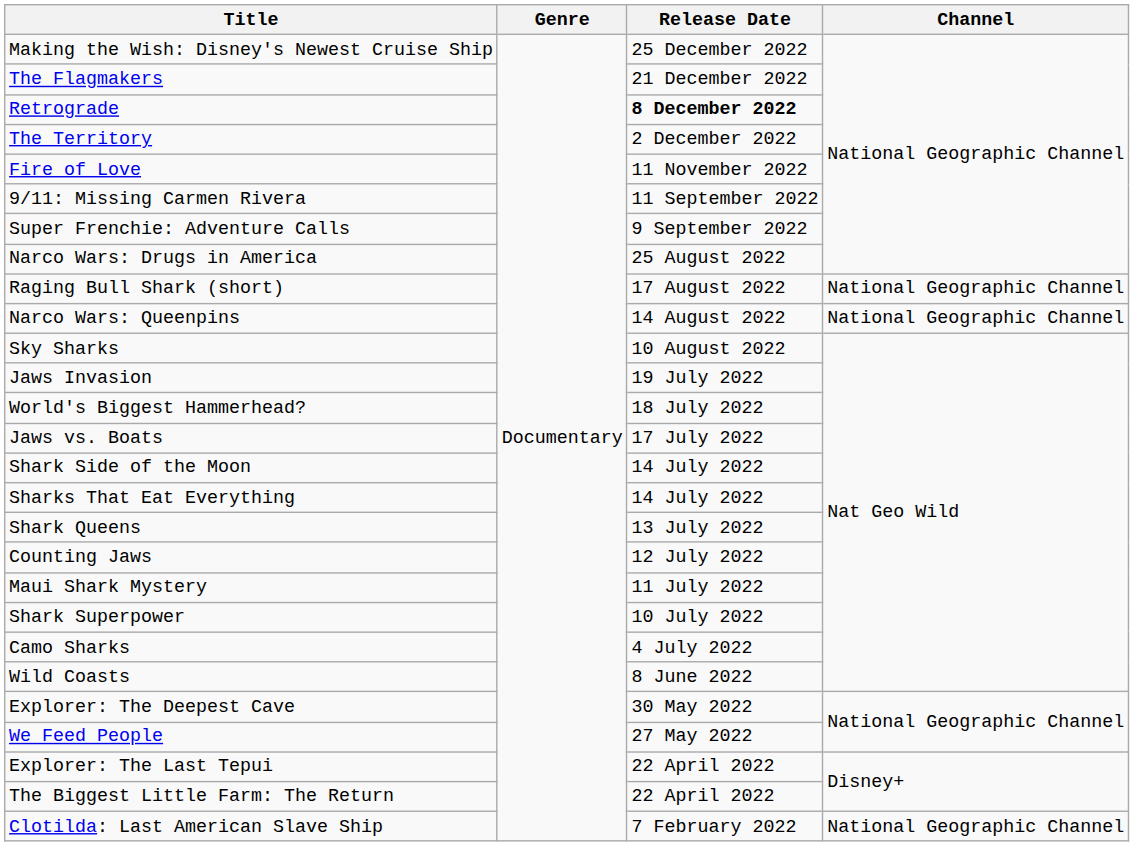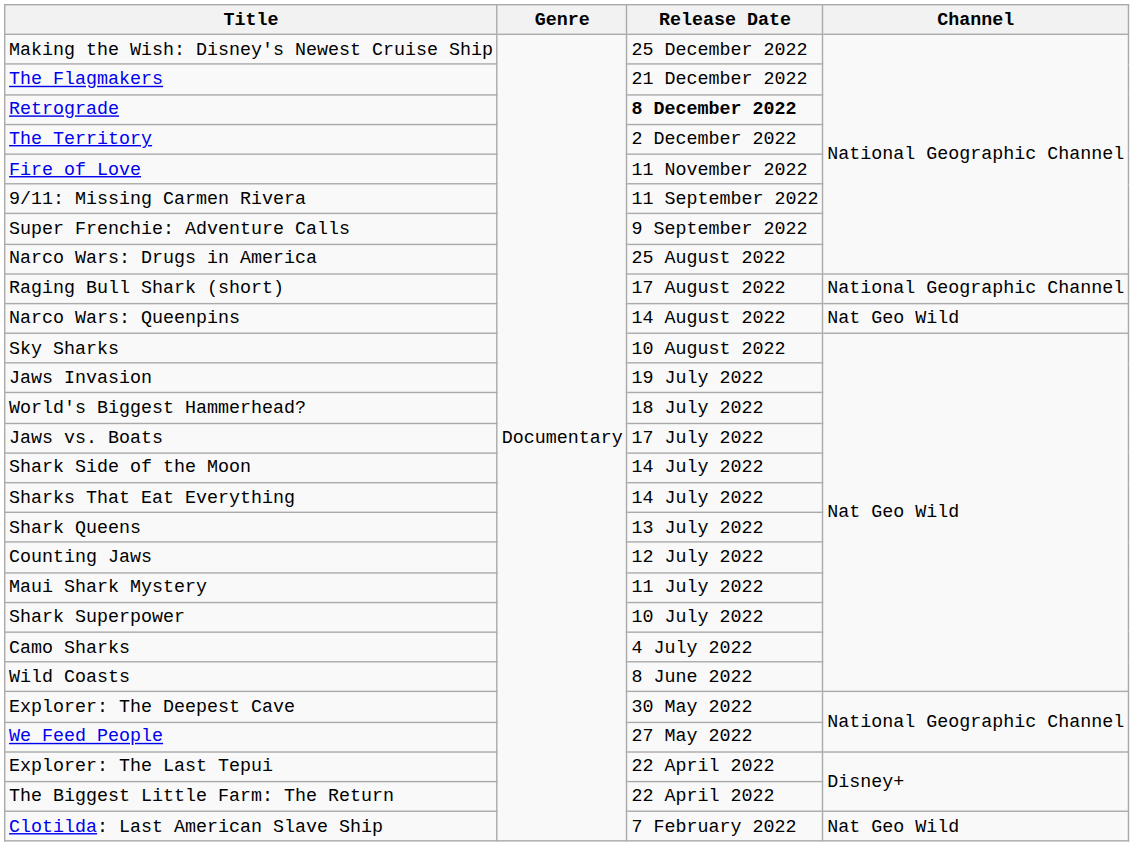 <table class="wikitable sortable">
 <tr>
 <th>Title</th>
 <th>Genre</th>
 <th>Release Date</th>
 <th>Channel</th>
 </tr>
 <tr>
 <td>Making the Wish: Disney's Newest Cruise Ship</td>
 <td rowspan="27">Documentary</td>
 <td>25 December 2022</td>
 <td rowspan="8">National Geographic Channel</td>
 </tr>
 <tr>
 <td><a href='#'>The Flagmakers</a></td>
 <td>21 December 2022</td>
 </tr>
 <tr>
 <td><a href='#'>Retrograde</a></td>
 <td><strong>8 December 2022</strong></td>
 </tr>
 <tr>
 <td><a href='#'>The Territory</a></td>
 <td>2 December 2022</td>
 </tr>
 <tr>
 <td><a href='#'>Fire of Love</a></td>
 <td>11 November 2022</td>
 </tr>
 <tr>
 <td>9/11: Missing Carmen Rivera</td>
 <td>11 September 2022</td>
 </tr>
 <tr>
 <td>Super Frenchie: Adventure Calls</td>
 <td>9 September 2022</td>
 </tr>
 <tr>
 <td>Narco Wars: Drugs in America</td>
 <td>25 August 2022</td>
 </tr>
 <tr>
 <td>Raging Bull Shark (short)</td>
 <td>17 August 2022</td>
 <td>National Geographic Channel</td>
 </tr>
 <tr>
 <td>Narco Wars: Queenpins</td>
 <td>14 August 2022</td>
-<td>National Geographic Channel</td>
+<td>Nat Geo Wild</td>
 </tr>
 <tr>
 <td>Sky Sharks</td>
 <td>10 August 2022</td>
 <td rowspan="12">Nat Geo Wild</td>
 </tr>
 <tr>
 <td>Jaws Invasion</td>
 <td>19 July 2022</td>
 </tr>
 <tr>
 <td>World's Biggest Hammerhead?</td>
 <td>18 July 2022</td>
 </tr>
 <tr>
 <td>Jaws vs. Boats</td>
 <td>17 July 2022</td>
 </tr>
 <tr>
 <td>Shark Side of the Moon</td>
 <td>14 July 2022</td>
 </tr>
 <tr>
 <td>Sharks That Eat Everything</td>
 <td>14 July 2022</td>
 </tr>
 <tr>
 <td>Shark Queens</td>
 <td>13 July 2022</td>
 </tr>
 <tr>
 <td>Counting Jaws</td>
 <td>12 July 2022</td>
 </tr>
 <tr>
 <td>Maui Shark Mystery</td>
 <td>11 July 2022</td>
 </tr>
 <tr>
 <td>Shark Superpower</td>
 <td>10 July 2022</td>
 </tr>
 <tr>
 <td>Camo Sharks</td>
 <td>4 July 2022</td>
 </tr>
 <tr>
 <td>Wild Coasts</td>
 <td>8 June 2022</td>
 </tr>
 <tr>
 <td>Explorer: The Deepest Cave</td>
 <td>30 May 2022</td>
 <td rowspan="2">National Geographic Channel</td>
 </tr>
 <tr>
 <td><a href='#'>We Feed People</a></td>
 <td>27 May 2022</td>
 </tr>
 <tr>
 <td>Explorer: The Last Tepui</td>
 <td>22 April 2022</td>
 <td rowspan="2">Disney+</td>
 </tr>
 <tr>
 <td>The Biggest Little Farm: The Return</td>
 <td>22 April 2022</td>
 </tr>
 <tr>
 <td><a href='#'>Clotilda</a>: Last American Slave Ship</td>
 <td>7 February 2022</td>
-<td>National Geographic Channel</td>
+<td>Nat Geo Wild</td>
 </tr>
 </table>
